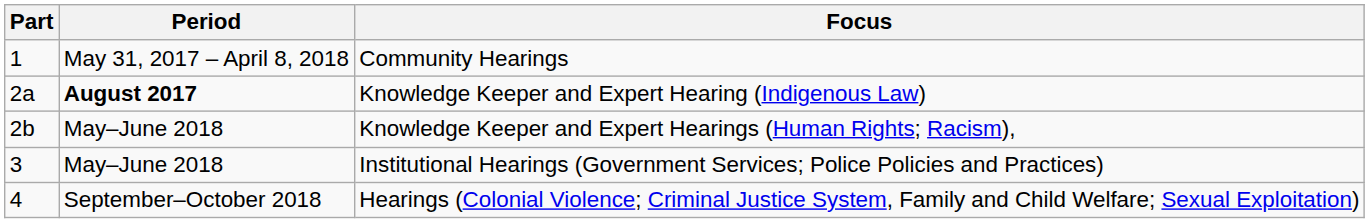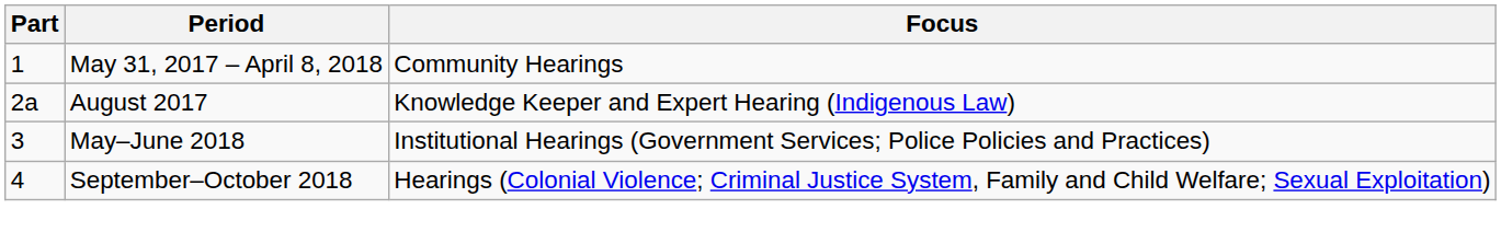 <table class="wikitable">
 <tr>
 <th>Part</th>
 <th>Period</th>
 <th>Focus</th>
 </tr>
 <tr>
 <td>1</td>
 <td>May 31, 2017 – April 8, 2018</td>
 <td>Community Hearings</td>
 </tr>
 <tr>
 <td>2a</td>
-<td><strong>August 2017</strong></td>
+<td>August 2017</td>
 <td>Knowledge Keeper and Expert Hearing (<a href='#'>Indigenous Law</a>)</td>
-</tr>
-<tr>
-<td>2b</td>
-<td>May–June 2018</td>
-<td>Knowledge Keeper and Expert Hearings (<a href='#'>Human Rights</a>; <a href='#'>Racism</a>),</td>
 </tr>
 <tr>
 <td>3</td>
 <td>May–June 2018</td>
 <td>Institutional Hearings (Government Services; Police Policies and Practices)</td>
 </tr>
 <tr>
 <td>4</td>
 <td>September–October 2018</td>
 <td>Hearings (<a href='#'>Colonial Violence</a>; <a href='#'>Criminal Justice System</a>, Family and Child Welfare; <a href='#'>Sexual Exploitation</a>)</td>
 </tr>
 </table>
